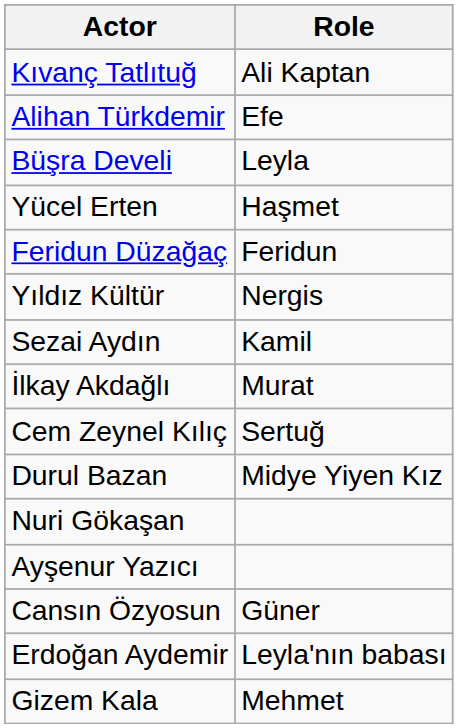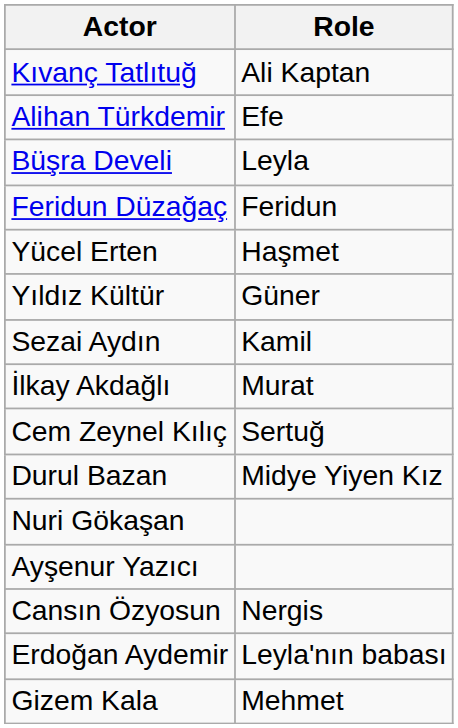 <table class="wikitable">
 <tr>
 <th>Actor</th>
 <th>Role</th>
 </tr>
 <tr>
 <td><a href='#'>Kıvanç Tatlıtuğ</a></td>
 <td>Ali Kaptan</td>
 </tr>
 <tr>
 <td><a href='#'>Alihan Türkdemir</a></td>
 <td>Efe</td>
 </tr>
 <tr>
 <td><a href='#'>Büşra Develi</a></td>
 <td>Leyla</td>
 </tr>
 <tr>
+<td><a href='#'>Feridun Düzağaç</a></td>
+<td>Feridun</td>
+</tr>
+<tr>
 <td>Yücel Erten</td>
 <td>Haşmet</td>
 </tr>
 <tr>
-<td><a href='#'>Feridun Düzağaç</a></td>
-<td>Feridun</td>
-</tr>
-<tr>
 <td>Yıldız Kültür</td>
-<td>Nergis</td>
+<td>Güner</td>
 </tr>
 <tr>
 <td>Sezai Aydın</td>
 <td>Kamil</td>
 </tr>
 <tr>
 <td>İlkay Akdağlı</td>
 <td>Murat</td>
 </tr>
 <tr>
 <td>Cem Zeynel Kılıç</td>
 <td>Sertuğ</td>
 </tr>
 <tr>
 <td>Durul Bazan</td>
 <td>Midye Yiyen Kız</td>
 </tr>
 <tr>
 <td>Nuri Gökaşan</td>
 <td></td>
 </tr>
 <tr>
 <td>Ayşenur Yazıcı</td>
 <td></td>
 </tr>
 <tr>
 <td>Cansın Özyosun</td>
-<td>Güner</td>
+<td>Nergis</td>
 </tr>
 <tr>
 <td>Erdoğan Aydemir</td>
 <td>Leyla'nın babası</td>
 </tr>
 <tr>
 <td>Gizem Kala</td>
 <td>Mehmet</td>
 </tr>
 </table>
